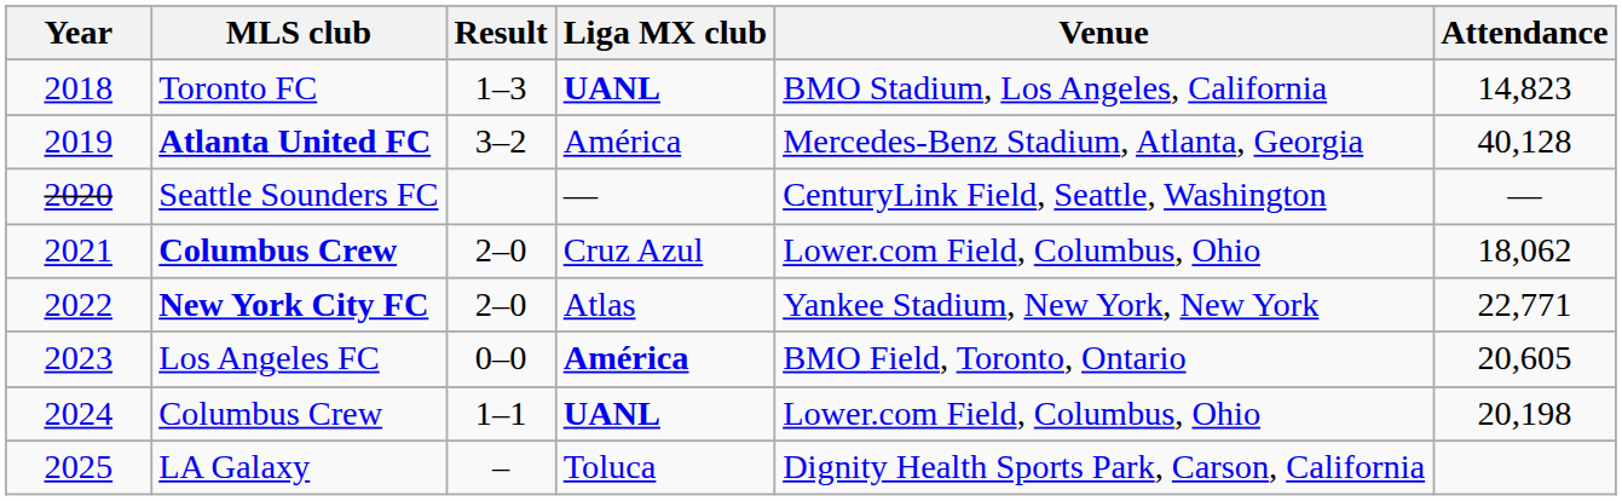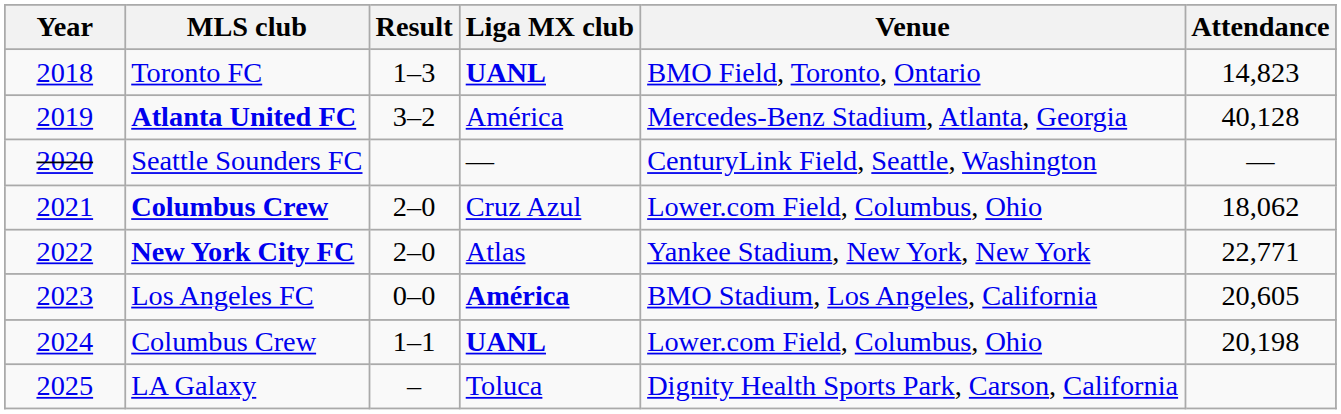 <table class="wikitable">
 <tr>
 <th width=9%>Year</th>
 <th>MLS club</th>
 <th>Result</th>
 <th>Liga MX club</th>
 <th>Venue</th>
 <th>Attendance</th>
 </tr>
 <tr>
 <td style="text-align:center"><a href='#'>2018</a></td>
 <td><a href='#'>Toronto FC</a></td>
 <td style="text-align:center">1–3</td>
 <td><strong><a href='#'>UANL</a></strong></td>
-<td> <a href='#'>BMO Stadium</a>, <a href='#'>Los Angeles</a>, <a href='#'>California</a></td>
+<td> <a href='#'>BMO Field</a>, <a href='#'>Toronto</a>, <a href='#'>Ontario</a></td>
 <td style="text-align:center">14,823</td>
 </tr>
 <tr>
 <td style="text-align:center"><a href='#'>2019</a></td>
 <td><strong><a href='#'>Atlanta United FC</a></strong></td>
 <td style="text-align:center">3–2</td>
 <td><a href='#'>América</a></td>
 <td> <a href='#'>Mercedes-Benz Stadium</a>, <a href='#'>Atlanta</a>, <a href='#'>Georgia</a></td>
 <td style="text-align:center">40,128</td>
 </tr>
 <tr>
 <td style="text-align:center"><s><a href='#'>2020</a></s></td>
 <td><a href='#'>Seattle Sounders FC</a></td>
 <td style="text-align:center"></td>
 <td>—</td>
 <td> <a href='#'>CenturyLink Field</a>, <a href='#'>Seattle</a>, <a href='#'>Washington</a></td>
 <td style="text-align:center">—</td>
 </tr>
 <tr>
 <td style="text-align:center"><a href='#'>2021</a></td>
 <td><strong><a href='#'>Columbus Crew</a></strong></td>
 <td style="text-align:center">2–0</td>
 <td><a href='#'>Cruz Azul</a></td>
 <td> <a href='#'>Lower.com Field</a>, <a href='#'>Columbus</a>, <a href='#'>Ohio</a></td>
 <td style="text-align:center">18,062</td>
 </tr>
 <tr>
 <td style="text-align:center"><a href='#'>2022</a></td>
 <td><strong><a href='#'>New York City FC</a></strong></td>
 <td style="text-align:center">2–0</td>
 <td><a href='#'>Atlas</a></td>
 <td> <a href='#'>Yankee Stadium</a>, <a href='#'>New York</a>, <a href='#'>New York</a></td>
 <td style="text-align:center">22,771</td>
 </tr>
 <tr>
 <td style="text-align:center"><a href='#'>2023</a></td>
 <td><a href='#'>Los Angeles FC</a></td>
 <td style="text-align:center">0–0<br></td>
 <td><strong><a href='#'>América</a></strong></td>
-<td> <a href='#'>BMO Field</a>, <a href='#'>Toronto</a>, <a href='#'>Ontario</a></td>
+<td> <a href='#'>BMO Stadium</a>, <a href='#'>Los Angeles</a>, <a href='#'>California</a></td>
 <td style="text-align:center">20,605</td>
 </tr>
 <tr>
 <td style="text-align:center"><a href='#'>2024</a></td>
 <td><a href='#'>Columbus Crew</a></td>
 <td style="text-align:center">1–1<br></td>
 <td><strong><a href='#'>UANL</a></strong></td>
 <td> <a href='#'>Lower.com Field</a>, <a href='#'>Columbus</a>, <a href='#'>Ohio</a></td>
 <td style="text-align:center">20,198</td>
 </tr>
 <tr>
 <td style="text-align:center"><a href='#'>2025</a></td>
 <td><a href='#'>LA Galaxy</a></td>
 <td style="text-align:center">–</td>
 <td><a href='#'>Toluca</a></td>
 <td> <a href='#'>Dignity Health Sports Park</a>, <a href='#'>Carson</a>, <a href='#'>California</a></td>
 <td style="text-align:center"></td>
 </tr>
 </table>
